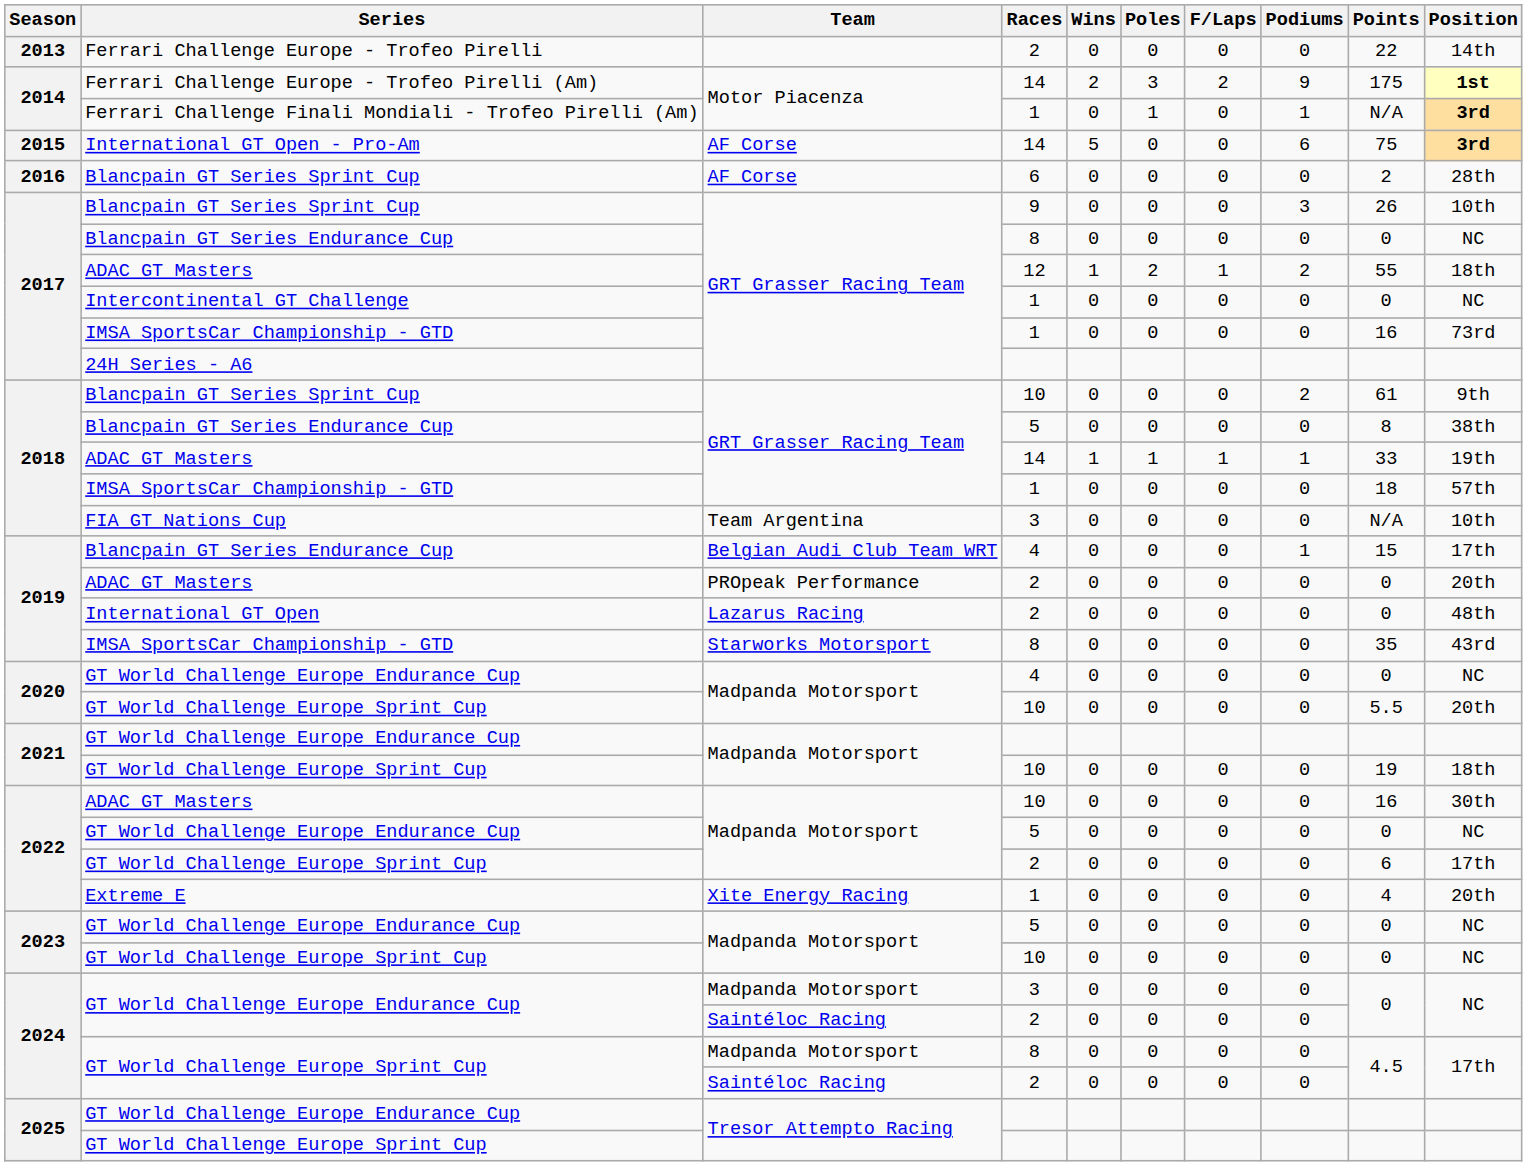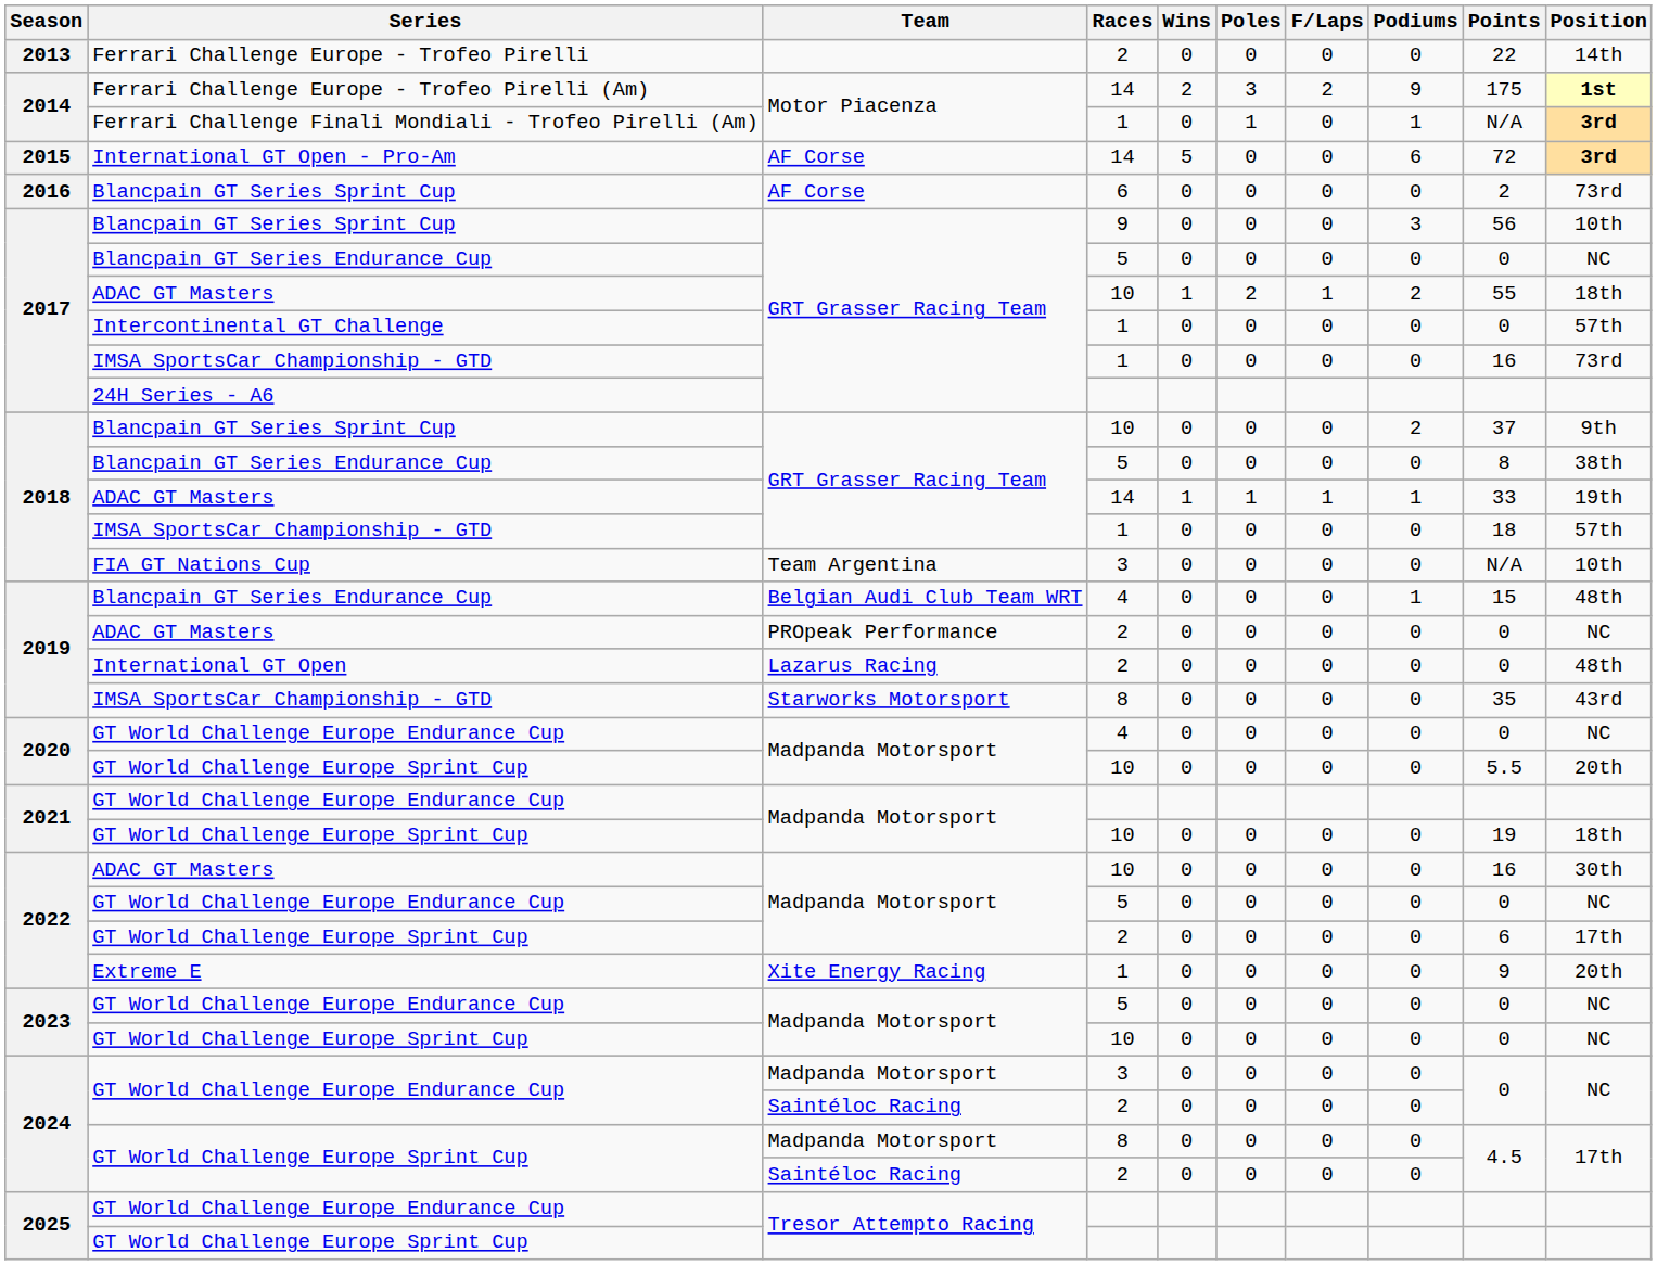 <table class="wikitable" style="font-size: 90%; text-align:center">
 <tr>
 <th>Season</th>
 <th>Series</th>
 <th>Team</th>
 <th>Races</th>
 <th>Wins</th>
 <th>Poles</th>
 <th>F/Laps</th>
 <th>Podiums</th>
 <th>Points</th>
 <th>Position</th>
 </tr>
 <tr>
 <th>2013</th>
 <td align=left>Ferrari Challenge Europe - Trofeo Pirelli</td>
 <td></td>
 <td>2</td>
 <td>0</td>
 <td>0</td>
 <td>0</td>
 <td>0</td>
 <td>22</td>
 <td>14th</td>
 </tr>
 <tr>
 <th rowspan="2">2014</th>
 <td align=left>Ferrari Challenge Europe - Trofeo Pirelli (Am)</td>
 <td rowspan="2" align=left>Motor Piacenza</td>
 <td>14</td>
 <td>2</td>
 <td>3</td>
 <td>2</td>
 <td>9</td>
 <td>175</td>
 <td style="background-color:#FFFFBF"><strong>1st</strong></td>
 </tr>
 <tr>
 <td align=left>Ferrari Challenge Finali Mondiali - Trofeo Pirelli (Am)</td>
 <td>1</td>
 <td>0</td>
 <td>1</td>
 <td>0</td>
 <td>1</td>
 <td>N/A</td>
 <td style="background:#ffdf9f;"><strong>3rd</strong></td>
 </tr>
 <tr>
 <th>2015</th>
 <td align=left><a href='#'>International GT Open - Pro-Am</a></td>
 <td align=left><a href='#'>AF Corse</a></td>
 <td>14</td>
 <td>5</td>
 <td>0</td>
 <td>0</td>
 <td>6</td>
-<td>75</td>
+<td>72</td>
 <td style="background:#ffdf9f;"><strong>3rd</strong></td>
 </tr>
 <tr>
 <th>2016</th>
 <td align=left><a href='#'>Blancpain GT Series Sprint Cup</a></td>
 <td align=left><a href='#'>AF Corse</a></td>
 <td>6</td>
 <td>0</td>
 <td>0</td>
 <td>0</td>
 <td>0</td>
 <td>2</td>
-<td>28th</td>
+<td>73rd</td>
 </tr>
 <tr>
 <th rowspan="6">2017</th>
 <td align=left><a href='#'>Blancpain GT Series Sprint Cup</a></td>
 <td rowspan="6" align="left"><a href='#'>GRT Grasser Racing Team</a></td>
 <td>9</td>
 <td>0</td>
 <td>0</td>
 <td>0</td>
 <td>3</td>
-<td>26</td>
+<td>56</td>
 <td>10th</td>
 </tr>
 <tr>
 <td align=left><a href='#'>Blancpain GT Series Endurance Cup</a></td>
-<td>8</td>
+<td>5</td>
 <td>0</td>
 <td>0</td>
 <td>0</td>
 <td>0</td>
 <td>0</td>
 <td>NC</td>
 </tr>
 <tr>
 <td align=left><a href='#'>ADAC GT Masters</a></td>
-<td>12</td>
+<td>10</td>
 <td>1</td>
 <td>2</td>
 <td>1</td>
 <td>2</td>
 <td>55</td>
 <td>18th</td>
 </tr>
 <tr>
 <td align=left><a href='#'>Intercontinental GT Challenge</a></td>
 <td>1</td>
 <td>0</td>
 <td>0</td>
 <td>0</td>
 <td>0</td>
 <td>0</td>
-<td>NC</td>
+<td>57th</td>
 </tr>
 <tr>
 <td align=left><a href='#'>IMSA SportsCar Championship - GTD</a></td>
 <td>1</td>
 <td>0</td>
 <td>0</td>
 <td>0</td>
 <td>0</td>
 <td>16</td>
 <td>73rd</td>
 </tr>
 <tr>
 <td align=left><a href='#'>24H Series - A6</a></td>
 <td></td>
 <td></td>
 <td></td>
 <td></td>
 <td></td>
 <td></td>
 <td></td>
 </tr>
 <tr>
 <th rowspan="5">2018</th>
 <td align=left><a href='#'>Blancpain GT Series Sprint Cup</a></td>
 <td rowspan="4" align=left><a href='#'>GRT Grasser Racing Team</a></td>
 <td>10</td>
 <td>0</td>
 <td>0</td>
 <td>0</td>
 <td>2</td>
-<td>61</td>
+<td>37</td>
 <td>9th</td>
 </tr>
 <tr>
 <td align=left><a href='#'>Blancpain GT Series Endurance Cup</a></td>
 <td>5</td>
 <td>0</td>
 <td>0</td>
 <td>0</td>
 <td>0</td>
 <td>8</td>
 <td>38th</td>
 </tr>
 <tr>
 <td align=left><a href='#'>ADAC GT Masters</a></td>
 <td>14</td>
 <td>1</td>
 <td>1</td>
 <td>1</td>
 <td>1</td>
 <td>33</td>
 <td>19th</td>
 </tr>
 <tr>
 <td align=left><a href='#'>IMSA SportsCar Championship - GTD</a></td>
 <td>1</td>
 <td>0</td>
 <td>0</td>
 <td>0</td>
 <td>0</td>
 <td>18</td>
 <td>57th</td>
 </tr>
 <tr>
 <td align=left><a href='#'>FIA GT Nations Cup</a></td>
 <td align=left>Team Argentina</td>
 <td>3</td>
 <td>0</td>
 <td>0</td>
 <td>0</td>
 <td>0</td>
 <td>N/A</td>
 <td>10th</td>
 </tr>
 <tr>
 <th rowspan="4">2019</th>
 <td align=left><a href='#'>Blancpain GT Series Endurance Cup</a></td>
 <td align=left><a href='#'>Belgian Audi Club Team WRT</a></td>
 <td>4</td>
 <td>0</td>
 <td>0</td>
 <td>0</td>
 <td>1</td>
 <td>15</td>
-<td>17th</td>
+<td>48th</td>
 </tr>
 <tr>
 <td align=left><a href='#'>ADAC GT Masters</a></td>
 <td align=left>PROpeak Performance</td>
 <td>2</td>
 <td>0</td>
 <td>0</td>
 <td>0</td>
 <td>0</td>
 <td>0</td>
-<td>20th</td>
+<td>NC</td>
 </tr>
 <tr>
 <td align=left><a href='#'>International GT Open</a></td>
 <td align=left><a href='#'>Lazarus Racing</a></td>
 <td>2</td>
 <td>0</td>
 <td>0</td>
 <td>0</td>
 <td>0</td>
 <td>0</td>
 <td>48th</td>
 </tr>
 <tr>
 <td align=left><a href='#'>IMSA SportsCar Championship - GTD</a></td>
 <td align=left><a href='#'>Starworks Motorsport</a></td>
 <td>8</td>
 <td>0</td>
 <td>0</td>
 <td>0</td>
 <td>0</td>
 <td>35</td>
 <td>43rd</td>
 </tr>
 <tr>
 <th rowspan="2">2020</th>
 <td align=left><a href='#'>GT World Challenge Europe Endurance Cup</a></td>
 <td rowspan="2" align=left>Madpanda Motorsport</td>
 <td>4</td>
 <td>0</td>
 <td>0</td>
 <td>0</td>
 <td>0</td>
 <td>0</td>
 <td>NC</td>
 </tr>
 <tr>
 <td align=left><a href='#'>GT World Challenge Europe Sprint Cup</a></td>
 <td>10</td>
 <td>0</td>
 <td>0</td>
 <td>0</td>
 <td>0</td>
 <td>5.5</td>
 <td>20th</td>
 </tr>
 <tr>
 <th rowspan="2">2021</th>
 <td align=left><a href='#'>GT World Challenge Europe Endurance Cup</a></td>
 <td rowspan="2" align=left>Madpanda Motorsport</td>
 <td></td>
 <td></td>
 <td></td>
 <td></td>
 <td></td>
 <td></td>
 <td></td>
 </tr>
 <tr>
 <td align=left><a href='#'>GT World Challenge Europe Sprint Cup</a></td>
 <td>10</td>
 <td>0</td>
 <td>0</td>
 <td>0</td>
 <td>0</td>
 <td>19</td>
 <td>18th</td>
 </tr>
 <tr>
 <th rowspan="4">2022</th>
 <td align=left><a href='#'>ADAC GT Masters</a></td>
 <td rowspan="3" align="left">Madpanda Motorsport</td>
 <td>10</td>
 <td>0</td>
 <td>0</td>
 <td>0</td>
 <td>0</td>
 <td>16</td>
 <td>30th</td>
 </tr>
 <tr>
 <td align=left><a href='#'>GT World Challenge Europe Endurance Cup</a></td>
 <td>5</td>
 <td>0</td>
 <td>0</td>
 <td>0</td>
 <td>0</td>
 <td>0</td>
 <td>NC</td>
 </tr>
 <tr>
 <td align=left><a href='#'>GT World Challenge Europe Sprint Cup</a></td>
 <td>2</td>
 <td>0</td>
 <td>0</td>
 <td>0</td>
 <td>0</td>
 <td>6</td>
 <td>17th</td>
 </tr>
 <tr>
 <td align=left><a href='#'>Extreme E</a></td>
 <td align=left><a href='#'>Xite Energy Racing</a></td>
 <td>1</td>
 <td>0</td>
 <td>0</td>
 <td>0</td>
 <td>0</td>
-<td>4</td>
+<td>9</td>
 <td>20th</td>
 </tr>
 <tr>
 <th rowspan="2">2023</th>
 <td align=left><a href='#'>GT World Challenge Europe Endurance Cup</a></td>
 <td rowspan="2" align=left>Madpanda Motorsport</td>
 <td>5</td>
 <td>0</td>
 <td>0</td>
 <td>0</td>
 <td>0</td>
 <td>0</td>
 <td>NC</td>
 </tr>
 <tr>
 <td align=left><a href='#'>GT World Challenge Europe Sprint Cup</a></td>
 <td>10</td>
 <td>0</td>
 <td>0</td>
 <td>0</td>
 <td>0</td>
 <td>0</td>
 <td>NC</td>
 </tr>
 <tr>
 <th rowspan="4">2024</th>
 <td rowspan="2" align="left"><a href='#'>GT World Challenge Europe Endurance Cup</a></td>
 <td align=left>Madpanda Motorsport</td>
 <td>3</td>
 <td>0</td>
 <td>0</td>
 <td>0</td>
 <td>0</td>
 <td rowspan="2">0</td>
 <td rowspan="2">NC</td>
 </tr>
 <tr>
 <td align=left><a href='#'>Saintéloc Racing</a></td>
 <td>2</td>
 <td>0</td>
 <td>0</td>
 <td>0</td>
 <td>0</td>
 </tr>
 <tr>
 <td rowspan="2" align=left><a href='#'>GT World Challenge Europe Sprint Cup</a></td>
 <td align=left>Madpanda Motorsport</td>
 <td>8</td>
 <td>0</td>
 <td>0</td>
 <td>0</td>
 <td>0</td>
 <td rowspan="2">4.5</td>
 <td rowspan="2">17th</td>
 </tr>
 <tr>
 <td align="left"><a href='#'>Saintéloc Racing</a></td>
 <td>2</td>
 <td>0</td>
 <td>0</td>
 <td>0</td>
 <td>0</td>
 </tr>
 <tr>
 <th rowspan="2">2025</th>
 <td align=left><a href='#'>GT World Challenge Europe Endurance Cup</a></td>
 <td rowspan="2" align="left"><a href='#'>Tresor Attempto Racing</a></td>
 <td></td>
 <td></td>
 <td></td>
 <td></td>
 <td></td>
 <td></td>
 <td></td>
 </tr>
 <tr>
 <td align=left><a href='#'>GT World Challenge Europe Sprint Cup</a></td>
 <td></td>
 <td></td>
 <td></td>
 <td></td>
 <td></td>
 <td></td>
 <td></td>
 </tr>
 </table>
